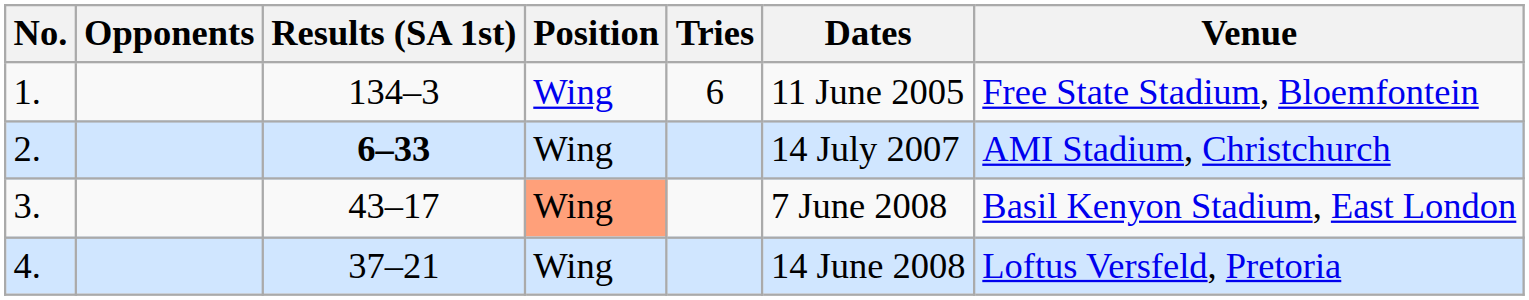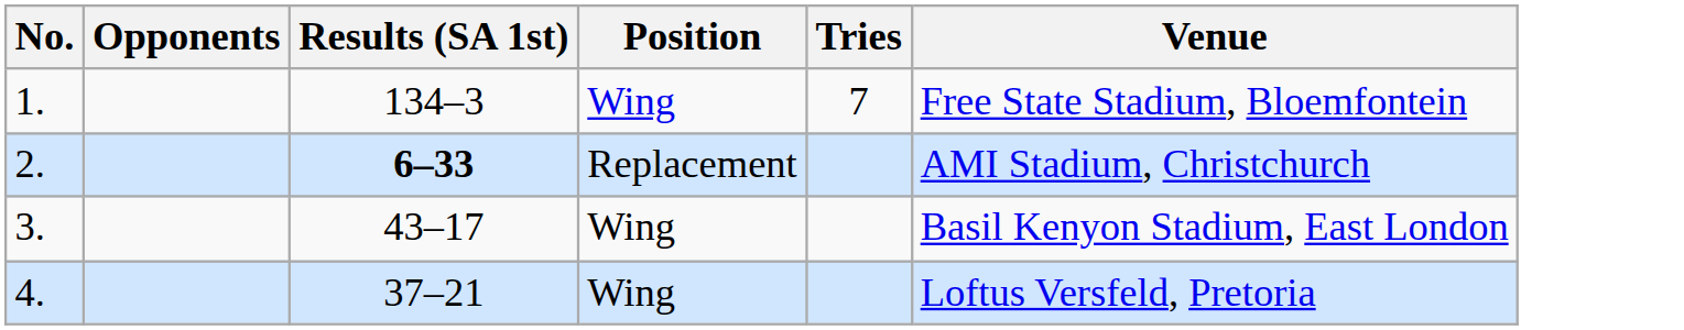 <table class="wikitable unsortable">
 <tr>
 <th>No.</th>
 <th>Opponents</th>
 <th>Results (SA 1st)</th>
 <th>Position</th>
 <th>Tries</th>
-<th>Dates</th>
 <th>Venue</th>
 </tr>
 <tr>
 <td>1.</td>
 <td></td>
 <td align="center">134–3</td>
 <td><a href='#'>Wing</a></td>
-<td align="center">6</td>
-<td>11 June 2005</td>
+<td align="center">7</td>
 <td><a href='#'>Free State Stadium</a>, <a href='#'>Bloemfontein</a></td>
 </tr>
 <tr style="background: #D0E6FF;">
 <td>2.</td>
 <td></td>
 <td align="center"><strong>6–33</strong></td>
-<td>Wing</td>
+<td>Replacement</td>
 <td></td>
-<td>14 July 2007</td>
 <td><a href='#'>AMI Stadium</a>, <a href='#'>Christchurch</a></td>
 </tr>
 <tr>
 <td>3.</td>
 <td></td>
 <td align="center">43–17</td>
-<td style="background: lightsalmon;">Wing</td>
+<td>Wing</td>
 <td></td>
-<td>7 June 2008</td>
 <td><a href='#'>Basil Kenyon Stadium</a>, <a href='#'>East London</a></td>
 </tr>
 <tr style="background: #D0E6FF;">
 <td>4.</td>
 <td></td>
 <td align="center">37–21</td>
 <td>Wing</td>
 <td></td>
-<td>14 June 2008</td>
 <td><a href='#'>Loftus Versfeld</a>, <a href='#'>Pretoria</a></td>
 </tr>
 </table>
